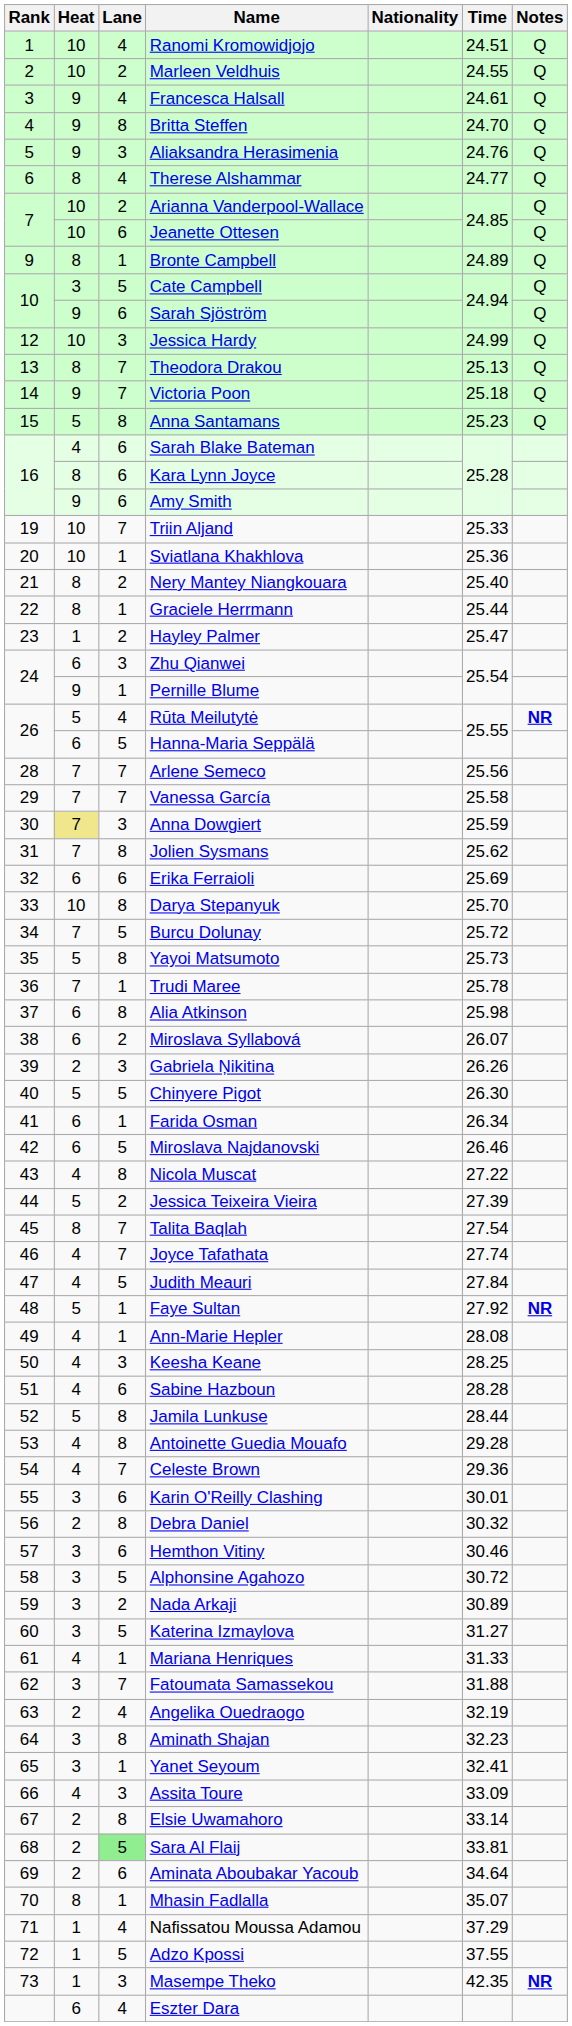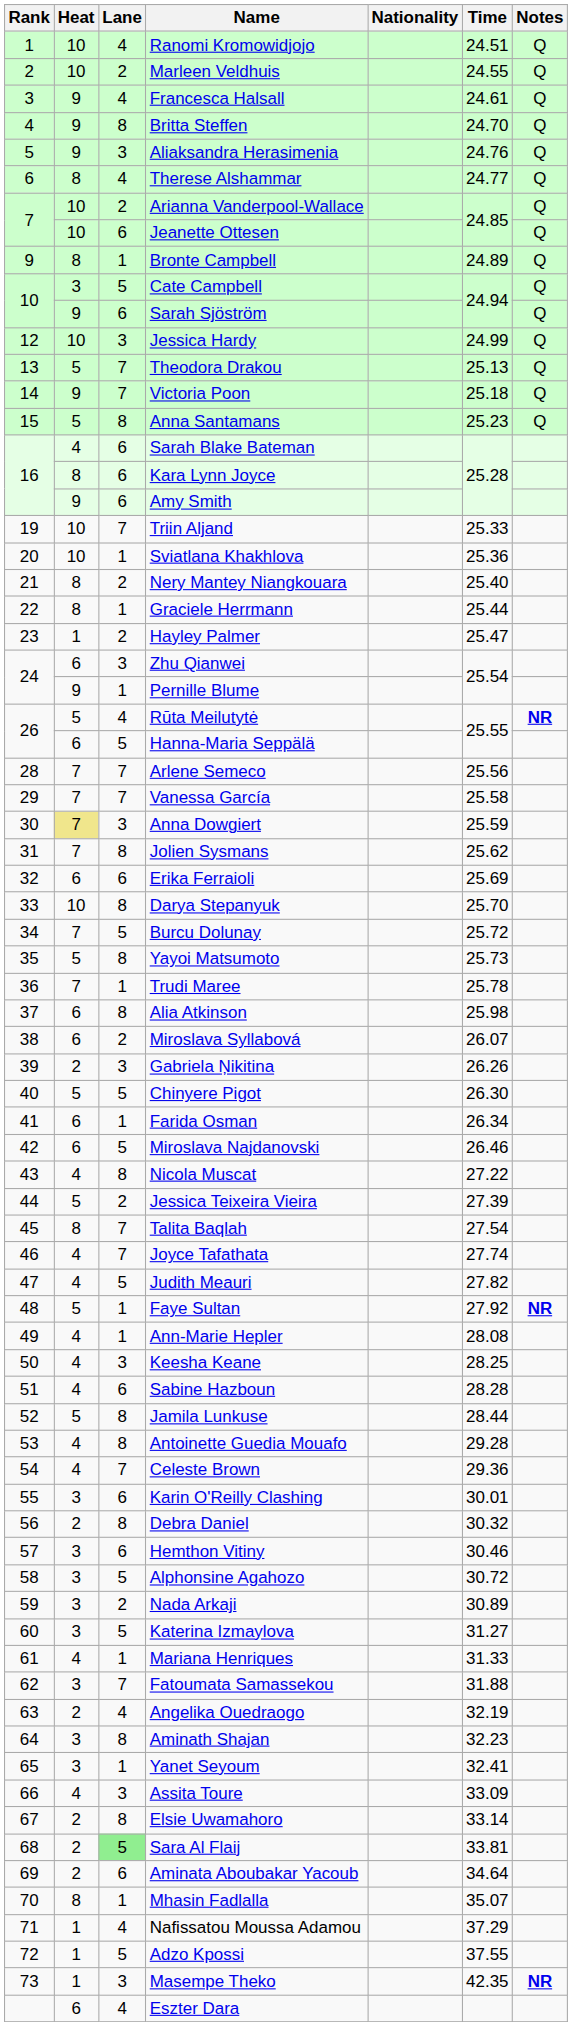 <table class="wikitable sortable" style="text-align:center">
 <tr>
 <th>Rank</th>
 <th>Heat</th>
 <th>Lane</th>
 <th>Name</th>
 <th>Nationality</th>
 <th>Time</th>
 <th>Notes</th>
 </tr>
 <tr bgcolor=#ccffcc>
 <td>1</td>
 <td>10</td>
 <td>4</td>
 <td align=left><a href='#'>Ranomi Kromowidjojo</a></td>
 <td align=left></td>
 <td>24.51</td>
 <td>Q</td>
 </tr>
 <tr bgcolor=#ccffcc>
 <td>2</td>
 <td>10</td>
 <td>2</td>
 <td align=left><a href='#'>Marleen Veldhuis</a></td>
 <td align=left></td>
 <td>24.55</td>
 <td>Q</td>
 </tr>
 <tr bgcolor=#ccffcc>
 <td>3</td>
 <td>9</td>
 <td>4</td>
 <td align=left><a href='#'>Francesca Halsall</a></td>
 <td align=left></td>
 <td>24.61</td>
 <td>Q</td>
 </tr>
 <tr bgcolor=#ccffcc>
 <td>4</td>
 <td>9</td>
 <td>8</td>
 <td align=left><a href='#'>Britta Steffen</a></td>
 <td align=left></td>
 <td>24.70</td>
 <td>Q</td>
 </tr>
 <tr bgcolor=#ccffcc>
 <td>5</td>
 <td>9</td>
 <td>3</td>
 <td align=left><a href='#'>Aliaksandra Herasimenia</a></td>
 <td align=left></td>
 <td>24.76</td>
 <td>Q</td>
 </tr>
 <tr bgcolor=#ccffcc>
 <td>6</td>
 <td>8</td>
 <td>4</td>
 <td align=left><a href='#'>Therese Alshammar</a></td>
 <td align=left></td>
 <td>24.77</td>
 <td>Q</td>
 </tr>
 <tr bgcolor=#ccffcc>
 <td rowspan=2>7</td>
 <td>10</td>
 <td>2</td>
 <td align=left><a href='#'>Arianna Vanderpool-Wallace</a></td>
 <td align=left></td>
 <td rowspan=2>24.85</td>
 <td>Q</td>
 </tr>
 <tr bgcolor=#ccffcc>
 <td>10</td>
 <td>6</td>
 <td align=left><a href='#'>Jeanette Ottesen</a></td>
 <td align=left></td>
 <td>Q</td>
 </tr>
 <tr bgcolor=#ccffcc>
 <td>9</td>
 <td>8</td>
 <td>1</td>
 <td align=left><a href='#'>Bronte Campbell</a></td>
 <td align=left></td>
 <td>24.89</td>
 <td>Q</td>
 </tr>
 <tr bgcolor=#ccffcc>
 <td rowspan=2>10</td>
 <td>3</td>
 <td>5</td>
 <td align=left><a href='#'>Cate Campbell</a></td>
 <td align=left></td>
 <td rowspan=2>24.94</td>
 <td>Q</td>
 </tr>
 <tr bgcolor=#ccffcc>
 <td>9</td>
 <td>6</td>
 <td align=left><a href='#'>Sarah Sjöström</a></td>
 <td align=left></td>
 <td>Q</td>
 </tr>
 <tr bgcolor=#ccffcc>
 <td>12</td>
 <td>10</td>
 <td>3</td>
 <td align=left><a href='#'>Jessica Hardy</a></td>
 <td align=left></td>
 <td>24.99</td>
 <td>Q</td>
 </tr>
 <tr bgcolor=#ccffcc>
 <td>13</td>
-<td>8</td>
+<td>5</td>
 <td>7</td>
 <td align=left><a href='#'>Theodora Drakou</a></td>
 <td align=left></td>
 <td>25.13</td>
 <td>Q</td>
 </tr>
 <tr bgcolor=#ccffcc>
 <td>14</td>
 <td>9</td>
 <td>7</td>
 <td align=left><a href='#'>Victoria Poon</a></td>
 <td align=left></td>
 <td>25.18</td>
 <td>Q</td>
 </tr>
 <tr bgcolor=#ccffcc>
 <td>15</td>
 <td>5</td>
 <td>8</td>
 <td align=left><a href='#'>Anna Santamans</a></td>
 <td align=left></td>
 <td>25.23</td>
 <td>Q</td>
 </tr>
 <tr bgcolor=#e5ffe5>
 <td rowspan=3>16</td>
 <td>4</td>
 <td>6</td>
 <td align=left><a href='#'>Sarah Blake Bateman</a></td>
 <td align=left></td>
 <td rowspan=3>25.28</td>
 <td></td>
 </tr>
 <tr bgcolor=#e5ffe5>
 <td>8</td>
 <td>6</td>
 <td align=left><a href='#'>Kara Lynn Joyce</a></td>
 <td align=left></td>
 <td></td>
 </tr>
 <tr bgcolor=#e5ffe5>
 <td>9</td>
 <td>6</td>
 <td align=left><a href='#'>Amy Smith</a></td>
 <td align=left></td>
 <td></td>
 </tr>
 <tr>
 <td>19</td>
 <td>10</td>
 <td>7</td>
 <td align=left><a href='#'>Triin Aljand</a></td>
 <td align=left></td>
 <td>25.33</td>
 <td></td>
 </tr>
 <tr>
 <td>20</td>
 <td>10</td>
 <td>1</td>
 <td align=left><a href='#'>Sviatlana Khakhlova</a></td>
 <td align=left></td>
 <td>25.36</td>
 <td></td>
 </tr>
 <tr>
 <td>21</td>
 <td>8</td>
 <td>2</td>
 <td align=left><a href='#'>Nery Mantey Niangkouara</a></td>
 <td align=left></td>
 <td>25.40</td>
 <td></td>
 </tr>
 <tr>
 <td>22</td>
 <td>8</td>
 <td>1</td>
 <td align=left><a href='#'>Graciele Herrmann</a></td>
 <td align=left></td>
 <td>25.44</td>
 <td></td>
 </tr>
 <tr>
 <td>23</td>
 <td>1</td>
 <td>2</td>
 <td align=left><a href='#'>Hayley Palmer</a></td>
 <td align=left></td>
 <td>25.47</td>
 <td></td>
 </tr>
 <tr>
 <td rowspan=2>24</td>
 <td>6</td>
 <td>3</td>
 <td align=left><a href='#'>Zhu Qianwei</a></td>
 <td align=left></td>
 <td rowspan=2>25.54</td>
 <td></td>
 </tr>
 <tr>
 <td>9</td>
 <td>1</td>
 <td align=left><a href='#'>Pernille Blume</a></td>
 <td align=left></td>
 <td></td>
 </tr>
 <tr>
 <td rowspan=2>26</td>
 <td>5</td>
 <td>4</td>
 <td align=left><a href='#'>Rūta Meilutytė</a></td>
 <td align=left></td>
 <td rowspan=2>25.55</td>
 <td><strong><a href='#'>NR</a></strong></td>
 </tr>
 <tr>
 <td>6</td>
 <td>5</td>
 <td align=left><a href='#'>Hanna-Maria Seppälä</a></td>
 <td align=left></td>
 <td></td>
 </tr>
 <tr>
 <td>28</td>
 <td>7</td>
 <td>7</td>
 <td align=left><a href='#'>Arlene Semeco</a></td>
 <td align=left></td>
 <td>25.56</td>
 <td></td>
 </tr>
 <tr>
 <td>29</td>
 <td>7</td>
 <td>7</td>
 <td align=left><a href='#'>Vanessa García</a></td>
 <td align=left></td>
 <td>25.58</td>
 <td></td>
 </tr>
 <tr>
 <td>30</td>
 <td style="background: khaki;">7</td>
 <td>3</td>
 <td align=left><a href='#'>Anna Dowgiert</a></td>
 <td align=left></td>
 <td>25.59</td>
 <td></td>
 </tr>
 <tr>
 <td>31</td>
 <td>7</td>
 <td>8</td>
 <td align=left><a href='#'>Jolien Sysmans</a></td>
 <td align=left></td>
 <td>25.62</td>
 <td></td>
 </tr>
 <tr>
 <td>32</td>
 <td>6</td>
 <td>6</td>
 <td align=left><a href='#'>Erika Ferraioli</a></td>
 <td align=left></td>
 <td>25.69</td>
 <td></td>
 </tr>
 <tr>
 <td>33</td>
 <td>10</td>
 <td>8</td>
 <td align=left><a href='#'>Darya Stepanyuk</a></td>
 <td align=left></td>
 <td>25.70</td>
 <td></td>
 </tr>
 <tr>
 <td>34</td>
 <td>7</td>
 <td>5</td>
 <td align=left><a href='#'>Burcu Dolunay</a></td>
 <td align=left></td>
 <td>25.72</td>
 <td></td>
 </tr>
 <tr>
 <td>35</td>
 <td>5</td>
 <td>8</td>
 <td align=left><a href='#'>Yayoi Matsumoto</a></td>
 <td align=left></td>
 <td>25.73</td>
 <td></td>
 </tr>
 <tr>
 <td>36</td>
 <td>7</td>
 <td>1</td>
 <td align=left><a href='#'>Trudi Maree</a></td>
 <td align=left></td>
 <td>25.78</td>
 <td></td>
 </tr>
 <tr>
 <td>37</td>
 <td>6</td>
 <td>8</td>
 <td align=left><a href='#'>Alia Atkinson</a></td>
 <td align=left></td>
 <td>25.98</td>
 <td></td>
 </tr>
 <tr>
 <td>38</td>
 <td>6</td>
 <td>2</td>
 <td align=left><a href='#'>Miroslava Syllabová</a></td>
 <td align=left></td>
 <td>26.07</td>
 <td></td>
 </tr>
 <tr>
 <td>39</td>
 <td>2</td>
 <td>3</td>
 <td align=left><a href='#'>Gabriela Ņikitina</a></td>
 <td align=left></td>
 <td>26.26</td>
 <td></td>
 </tr>
 <tr>
 <td>40</td>
 <td>5</td>
 <td>5</td>
 <td align=left><a href='#'>Chinyere Pigot</a></td>
 <td align=left></td>
 <td>26.30</td>
 <td></td>
 </tr>
 <tr>
 <td>41</td>
 <td>6</td>
 <td>1</td>
 <td align=left><a href='#'>Farida Osman</a></td>
 <td align=left></td>
 <td>26.34</td>
 <td></td>
 </tr>
 <tr>
 <td>42</td>
 <td>6</td>
 <td>5</td>
 <td align=left><a href='#'>Miroslava Najdanovski</a></td>
 <td align=left></td>
 <td>26.46</td>
 <td></td>
 </tr>
 <tr>
 <td>43</td>
 <td>4</td>
 <td>8</td>
 <td align=left><a href='#'>Nicola Muscat</a></td>
 <td align=left></td>
 <td>27.22</td>
 <td></td>
 </tr>
 <tr>
 <td>44</td>
 <td>5</td>
 <td>2</td>
 <td align=left><a href='#'>Jessica Teixeira Vieira</a></td>
 <td align=left></td>
 <td>27.39</td>
 <td></td>
 </tr>
 <tr>
 <td>45</td>
 <td>8</td>
 <td>7</td>
 <td align=left><a href='#'>Talita Baqlah</a></td>
 <td align=left></td>
 <td>27.54</td>
 <td></td>
 </tr>
 <tr>
 <td>46</td>
 <td>4</td>
 <td>7</td>
 <td align=left><a href='#'>Joyce Tafathata</a></td>
 <td align=left></td>
 <td>27.74</td>
 <td></td>
 </tr>
 <tr>
 <td>47</td>
 <td>4</td>
 <td>5</td>
 <td align=left><a href='#'>Judith Meauri</a></td>
 <td align=left></td>
-<td>27.84</td>
+<td>27.82</td>
 <td></td>
 </tr>
 <tr>
 <td>48</td>
 <td>5</td>
 <td>1</td>
 <td align=left><a href='#'>Faye Sultan</a></td>
 <td align=left></td>
 <td>27.92</td>
 <td><strong><a href='#'>NR</a></strong></td>
 </tr>
 <tr>
 <td>49</td>
 <td>4</td>
 <td>1</td>
 <td align=left><a href='#'>Ann-Marie Hepler</a></td>
 <td align=left></td>
 <td>28.08</td>
 <td></td>
 </tr>
 <tr>
 <td>50</td>
 <td>4</td>
 <td>3</td>
 <td align=left><a href='#'>Keesha Keane</a></td>
 <td align=left></td>
 <td>28.25</td>
 <td></td>
 </tr>
 <tr>
 <td>51</td>
 <td>4</td>
 <td>6</td>
 <td align=left><a href='#'>Sabine Hazboun</a></td>
 <td align=left></td>
 <td>28.28</td>
 <td></td>
 </tr>
 <tr>
 <td>52</td>
 <td>5</td>
 <td>8</td>
 <td align=left><a href='#'>Jamila Lunkuse</a></td>
 <td align=left></td>
 <td>28.44</td>
 <td></td>
 </tr>
 <tr>
 <td>53</td>
 <td>4</td>
 <td>8</td>
 <td align=left><a href='#'>Antoinette Guedia Mouafo</a></td>
 <td align=left></td>
 <td>29.28</td>
 <td></td>
 </tr>
 <tr>
 <td>54</td>
 <td>4</td>
 <td>7</td>
 <td align=left><a href='#'>Celeste Brown</a></td>
 <td align=left></td>
 <td>29.36</td>
 <td></td>
 </tr>
 <tr>
 <td>55</td>
 <td>3</td>
 <td>6</td>
 <td align=left><a href='#'>Karin O'Reilly Clashing</a></td>
 <td align=left></td>
 <td>30.01</td>
 <td></td>
 </tr>
 <tr>
 <td>56</td>
 <td>2</td>
 <td>8</td>
 <td align=left><a href='#'>Debra Daniel</a></td>
 <td align=left></td>
 <td>30.32</td>
 <td></td>
 </tr>
 <tr>
 <td>57</td>
 <td>3</td>
 <td>6</td>
 <td align=left><a href='#'>Hemthon Vitiny</a></td>
 <td align=left></td>
 <td>30.46</td>
 <td></td>
 </tr>
 <tr>
 <td>58</td>
 <td>3</td>
 <td>5</td>
 <td align=left><a href='#'>Alphonsine Agahozo</a></td>
 <td align=left></td>
 <td>30.72</td>
 <td></td>
 </tr>
 <tr>
 <td>59</td>
 <td>3</td>
 <td>2</td>
 <td align=left><a href='#'>Nada Arkaji</a></td>
 <td align=left></td>
 <td>30.89</td>
 <td></td>
 </tr>
 <tr>
 <td>60</td>
 <td>3</td>
 <td>5</td>
 <td align=left><a href='#'>Katerina Izmaylova</a></td>
 <td align=left></td>
 <td>31.27</td>
 <td></td>
 </tr>
 <tr>
 <td>61</td>
 <td>4</td>
 <td>1</td>
 <td align=left><a href='#'>Mariana Henriques</a></td>
 <td align=left></td>
 <td>31.33</td>
 <td></td>
 </tr>
 <tr>
 <td>62</td>
 <td>3</td>
 <td>7</td>
 <td align=left><a href='#'>Fatoumata Samassekou</a></td>
 <td align=left></td>
 <td>31.88</td>
 <td></td>
 </tr>
 <tr>
 <td>63</td>
 <td>2</td>
 <td>4</td>
 <td align=left><a href='#'>Angelika Ouedraogo</a></td>
 <td align=left></td>
 <td>32.19</td>
 <td></td>
 </tr>
 <tr>
 <td>64</td>
 <td>3</td>
 <td>8</td>
 <td align=left><a href='#'>Aminath Shajan</a></td>
 <td align=left></td>
 <td>32.23</td>
 <td></td>
 </tr>
 <tr>
 <td>65</td>
 <td>3</td>
 <td>1</td>
 <td align=left><a href='#'>Yanet Seyoum</a></td>
 <td align=left></td>
 <td>32.41</td>
 <td></td>
 </tr>
 <tr>
 <td>66</td>
 <td>4</td>
 <td>3</td>
 <td align=left><a href='#'>Assita Toure</a></td>
 <td align=left></td>
 <td>33.09</td>
 <td></td>
 </tr>
 <tr>
 <td>67</td>
 <td>2</td>
 <td>8</td>
 <td align=left><a href='#'>Elsie Uwamahoro</a></td>
 <td align=left></td>
 <td>33.14</td>
 <td></td>
 </tr>
 <tr>
 <td>68</td>
 <td>2</td>
 <td style="background: lightgreen;">5</td>
 <td align=left><a href='#'>Sara Al Flaij</a></td>
 <td align=left></td>
 <td>33.81</td>
 <td></td>
 </tr>
 <tr>
 <td>69</td>
 <td>2</td>
 <td>6</td>
 <td align=left><a href='#'>Aminata Aboubakar Yacoub</a></td>
 <td align=left></td>
 <td>34.64</td>
 <td></td>
 </tr>
 <tr>
 <td>70</td>
 <td>8</td>
 <td>1</td>
 <td align=left><a href='#'>Mhasin Fadlalla</a></td>
 <td align=left></td>
 <td>35.07</td>
 <td></td>
 </tr>
 <tr>
 <td>71</td>
 <td>1</td>
 <td>4</td>
 <td align=left>Nafissatou Moussa Adamou</td>
 <td align=left></td>
 <td>37.29</td>
 <td></td>
 </tr>
 <tr>
 <td>72</td>
 <td>1</td>
 <td>5</td>
 <td align=left><a href='#'>Adzo Kpossi</a></td>
 <td align=left></td>
 <td>37.55</td>
 <td></td>
 </tr>
 <tr>
 <td>73</td>
 <td>1</td>
 <td>3</td>
 <td align=left><a href='#'>Masempe Theko</a></td>
 <td align=left></td>
 <td>42.35</td>
 <td><strong><a href='#'>NR</a></strong></td>
 </tr>
 <tr>
 <td></td>
 <td>6</td>
 <td>4</td>
 <td align=left><a href='#'>Eszter Dara</a></td>
 <td align=left></td>
 <td></td>
 <td></td>
 </tr>
 </table>
